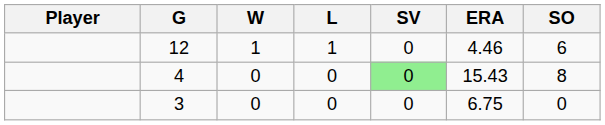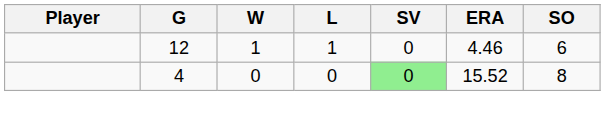 <table class="wikitable sortable">
 <tr>
 <th bgcolor="#DDDDFF" width="16%">Player</th>
 <th bgcolor="#DDDDFF" width="9%">G</th>
 <th bgcolor="#DDDDFF" width="9%">W</th>
 <th bgcolor="#DDDDFF" width="9%">L</th>
 <th bgcolor="#DDDDFF" width="9%">SV</th>
 <th bgcolor="#DDDDFF" width="9%">ERA</th>
 <th bgcolor="#DDDDFF" width="9%">SO</th>
 </tr>
 <tr align="center">
 <td></td>
 <td>12</td>
 <td>1</td>
 <td>1</td>
 <td>0</td>
 <td>4.46</td>
 <td>6</td>
 </tr>
 <tr align="center">
 <td></td>
 <td>4</td>
 <td>0</td>
 <td>0</td>
 <td style="background: lightgreen;">0</td>
-<td>15.43</td>
+<td>15.52</td>
 <td>8</td>
 </tr>
-<tr align="center">
-<td></td>
-<td>3</td>
-<td>0</td>
-<td>0</td>
-<td>0</td>
-<td>6.75</td>
-<td>0</td>
-</tr>
 </table>
